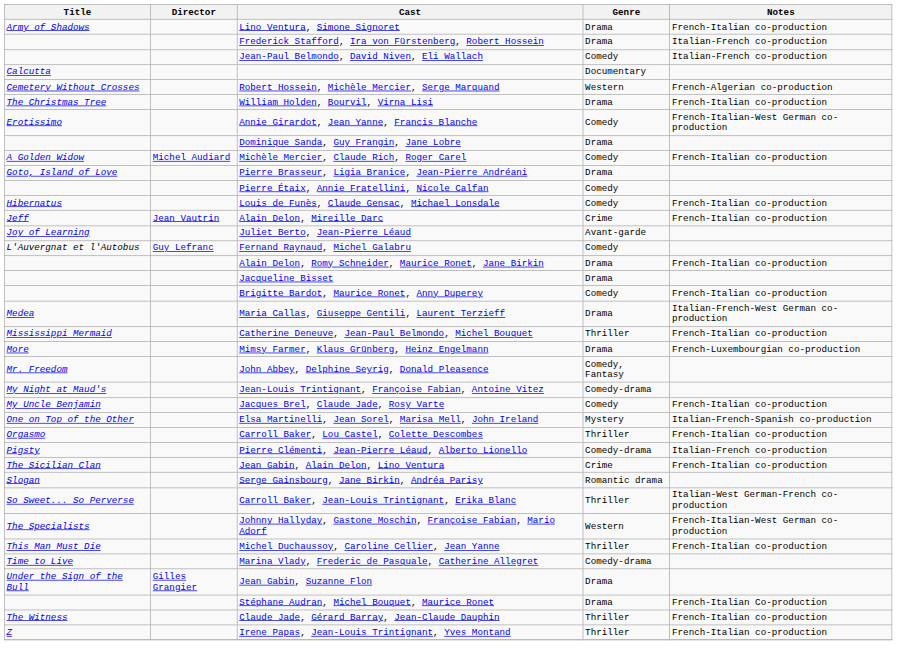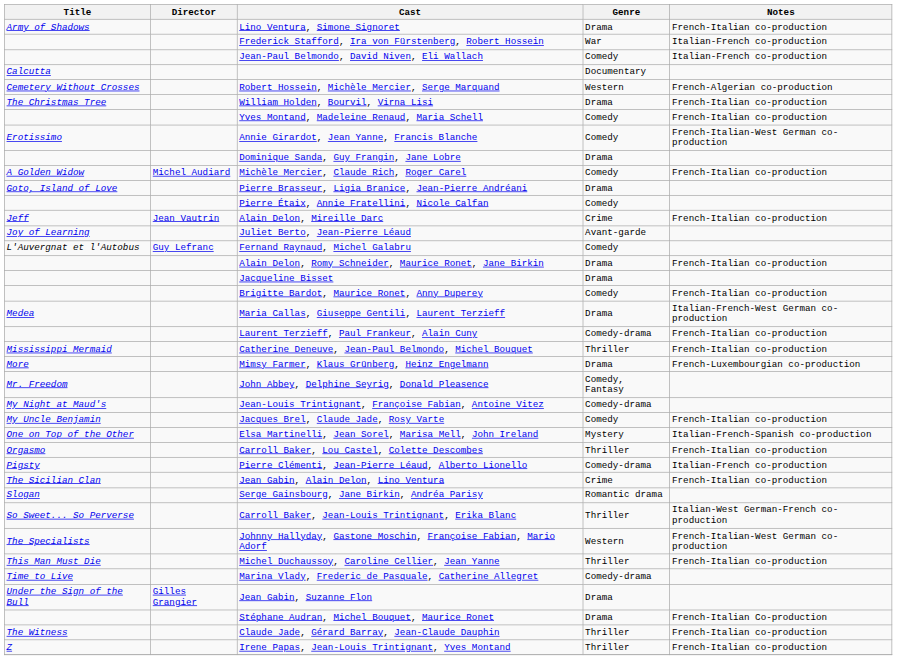 <table class="wikitable sortable">
 <tr>
 <th scope="col">Title</th>
 <th scope="col">Director</th>
 <th scope="col" class="unsortable">Cast</th>
 <th scope="col">Genre</th>
 <th scope="col">Notes</th>
 </tr>
 <tr>
 <td><em><a href='#'>Army of Shadows</a></em></td>
 <td></td>
 <td><a href='#'>Lino Ventura</a>, <a href='#'>Simone Signoret</a></td>
 <td>Drama</td>
 <td>French-Italian co-production</td>
 </tr>
 <tr>
 <td></td>
 <td></td>
 <td><a href='#'>Frederick Stafford</a>, <a href='#'>Ira von Fürstenberg</a>, <a href='#'>Robert Hossein</a></td>
-<td>Drama</td>
+<td>War</td>
 <td>Italian-French co-production</td>
 </tr>
 <tr>
 <td></td>
 <td></td>
 <td><a href='#'>Jean-Paul Belmondo</a>, <a href='#'>David Niven</a>, <a href='#'>Eli Wallach</a></td>
 <td>Comedy</td>
 <td>Italian-French co-production</td>
 </tr>
 <tr>
 <td><em><a href='#'>Calcutta</a></em></td>
 <td></td>
 <td></td>
 <td>Documentary</td>
 <td></td>
 </tr>
 <tr>
 <td><em><a href='#'>Cemetery Without Crosses</a></em></td>
 <td></td>
 <td><a href='#'>Robert Hossein</a>, <a href='#'>Michèle Mercier</a>, <a href='#'>Serge Marquand</a></td>
 <td>Western</td>
 <td>French-Algerian co-production</td>
 </tr>
 <tr>
 <td><em><a href='#'>The Christmas Tree</a></em></td>
 <td></td>
 <td><a href='#'>William Holden</a>, <a href='#'>Bourvil</a>, <a href='#'>Virna Lisi</a></td>
 <td>Drama</td>
+<td>French-Italian co-production</td>
+</tr>
+<tr>
+<td></td>
+<td></td>
+<td><a href='#'>Yves Montand</a>, <a href='#'>Madeleine Renaud</a>, <a href='#'>Maria Schell</a></td>
+<td>Comedy</td>
 <td>French-Italian co-production</td>
 </tr>
 <tr>
 <td><em><a href='#'>Erotissimo</a></em></td>
 <td></td>
 <td><a href='#'>Annie Girardot</a>, <a href='#'>Jean Yanne</a>, <a href='#'>Francis Blanche</a></td>
 <td>Comedy</td>
 <td>French-Italian-West German co-production</td>
 </tr>
 <tr>
 <td></td>
 <td></td>
 <td><a href='#'>Dominique Sanda</a>, <a href='#'>Guy Frangin</a>, <a href='#'>Jane Lobre</a></td>
 <td>Drama</td>
 <td></td>
 </tr>
 <tr>
 <td><em><a href='#'>A Golden Widow</a></em></td>
 <td><a href='#'>Michel Audiard</a></td>
 <td><a href='#'>Michèle Mercier</a>, <a href='#'>Claude Rich</a>, <a href='#'>Roger Carel</a></td>
 <td>Comedy</td>
 <td>French-Italian co-production</td>
 </tr>
 <tr>
 <td><em><a href='#'>Goto, Island of Love</a></em></td>
 <td></td>
 <td><a href='#'>Pierre Brasseur</a>, <a href='#'>Ligia Branice</a>, <a href='#'>Jean-Pierre Andréani</a></td>
 <td>Drama</td>
 <td></td>
 </tr>
 <tr>
 <td></td>
 <td></td>
 <td><a href='#'>Pierre Étaix</a>, <a href='#'>Annie Fratellini</a>, <a href='#'>Nicole Calfan</a></td>
 <td>Comedy</td>
 <td></td>
-</tr>
-<tr>
-<td><em><a href='#'>Hibernatus</a></em></td>
-<td></td>
-<td><a href='#'>Louis de Funès</a>, <a href='#'>Claude Gensac</a>, <a href='#'>Michael Lonsdale</a></td>
-<td>Comedy</td>
-<td>French-Italian co-production</td>
 </tr>
 <tr>
 <td><em><a href='#'>Jeff</a></em></td>
 <td><a href='#'>Jean Vautrin</a></td>
 <td><a href='#'>Alain Delon</a>, <a href='#'>Mireille Darc</a></td>
 <td>Crime</td>
 <td>French-Italian co-production</td>
 </tr>
 <tr>
 <td><em><a href='#'>Joy of Learning</a></em></td>
 <td></td>
 <td><a href='#'>Juliet Berto</a>, <a href='#'>Jean-Pierre Léaud</a></td>
 <td>Avant-garde</td>
 <td></td>
 </tr>
 <tr>
 <td><em>L'Auvergnat et l'Autobus</em></td>
 <td><a href='#'>Guy Lefranc</a></td>
 <td><a href='#'>Fernand Raynaud</a>, <a href='#'>Michel Galabru</a></td>
 <td>Comedy</td>
 <td></td>
 </tr>
 <tr>
 <td></td>
 <td></td>
 <td><a href='#'>Alain Delon</a>, <a href='#'>Romy Schneider</a>, <a href='#'>Maurice Ronet</a>, <a href='#'>Jane Birkin</a></td>
 <td>Drama</td>
 <td>French-Italian co-production</td>
 </tr>
 <tr>
 <td></td>
 <td></td>
 <td><a href='#'>Jacqueline Bisset</a></td>
 <td>Drama</td>
 <td></td>
 </tr>
 <tr>
 <td></td>
 <td></td>
 <td><a href='#'>Brigitte Bardot</a>, <a href='#'>Maurice Ronet</a>, <a href='#'>Anny Duperey</a></td>
 <td>Comedy</td>
 <td>French-Italian co-production</td>
 </tr>
 <tr>
 <td><em><a href='#'>Medea</a></em></td>
 <td></td>
 <td><a href='#'>Maria Callas</a>, <a href='#'>Giuseppe Gentili</a>, <a href='#'>Laurent Terzieff</a></td>
 <td>Drama</td>
 <td>Italian-French-West German co-production</td>
+</tr>
+<tr>
+<td></td>
+<td></td>
+<td><a href='#'>Laurent Terzieff</a>, <a href='#'>Paul Frankeur</a>, <a href='#'>Alain Cuny</a></td>
+<td>Comedy-drama</td>
+<td>French-Italian co-production</td>
 </tr>
 <tr>
 <td><em><a href='#'>Mississippi Mermaid</a></em></td>
 <td></td>
 <td><a href='#'>Catherine Deneuve</a>, <a href='#'>Jean-Paul Belmondo</a>, <a href='#'>Michel Bouquet</a></td>
 <td>Thriller</td>
 <td>French-Italian co-production</td>
 </tr>
 <tr>
 <td><em><a href='#'>More</a></em></td>
 <td></td>
 <td><a href='#'>Mimsy Farmer</a>, <a href='#'>Klaus Grünberg</a>, <a href='#'>Heinz Engelmann</a></td>
 <td>Drama</td>
 <td>French-Luxembourgian co-production</td>
 </tr>
 <tr>
 <td><em><a href='#'>Mr. Freedom</a></em></td>
 <td></td>
 <td><a href='#'>John Abbey</a>, <a href='#'>Delphine Seyrig</a>, <a href='#'>Donald Pleasence</a></td>
 <td>Comedy, Fantasy</td>
 <td></td>
 </tr>
 <tr>
 <td><em><a href='#'>My Night at Maud's</a></em></td>
 <td></td>
 <td><a href='#'>Jean-Louis Trintignant</a>, <a href='#'>Françoise Fabian</a>, <a href='#'>Antoine Vitez</a></td>
 <td>Comedy-drama</td>
 <td></td>
 </tr>
 <tr>
 <td><em><a href='#'>My Uncle Benjamin</a></em></td>
 <td></td>
 <td><a href='#'>Jacques Brel</a>, <a href='#'>Claude Jade</a>, <a href='#'>Rosy Varte</a></td>
 <td>Comedy</td>
 <td>French-Italian co-production</td>
 </tr>
 <tr>
 <td><em><a href='#'>One on Top of the Other</a></em></td>
 <td></td>
 <td><a href='#'>Elsa Martinelli</a>, <a href='#'>Jean Sorel</a>, <a href='#'>Marisa Mell</a>, <a href='#'>John Ireland</a></td>
 <td>Mystery</td>
 <td>Italian-French-Spanish co-production</td>
 </tr>
 <tr>
 <td><em><a href='#'>Orgasmo</a></em></td>
 <td></td>
 <td><a href='#'>Carroll Baker</a>, <a href='#'>Lou Castel</a>, <a href='#'>Colette Descombes</a></td>
 <td>Thriller</td>
 <td>French-Italian co-production</td>
 </tr>
 <tr>
 <td><em><a href='#'>Pigsty</a></em></td>
 <td></td>
 <td><a href='#'>Pierre Clémenti</a>, <a href='#'>Jean-Pierre Léaud</a>, <a href='#'>Alberto Lionello</a></td>
 <td>Comedy-drama</td>
 <td>Italian-French co-production</td>
 </tr>
 <tr>
 <td><em><a href='#'>The Sicilian Clan</a></em></td>
 <td></td>
 <td><a href='#'>Jean Gabin</a>, <a href='#'>Alain Delon</a>, <a href='#'>Lino Ventura</a></td>
 <td>Crime</td>
 <td>French-Italian co-production</td>
 </tr>
 <tr>
 <td><em><a href='#'>Slogan</a></em></td>
 <td></td>
 <td><a href='#'>Serge Gainsbourg</a>, <a href='#'>Jane Birkin</a>, <a href='#'>Andréa Parisy</a></td>
 <td>Romantic drama</td>
 <td></td>
 </tr>
 <tr>
 <td><em><a href='#'>So Sweet... So Perverse</a></em></td>
 <td></td>
 <td><a href='#'>Carroll Baker</a>, <a href='#'>Jean-Louis Trintignant</a>, <a href='#'>Erika Blanc</a></td>
 <td>Thriller</td>
 <td>Italian-West German-French co-production</td>
 </tr>
 <tr>
 <td><em><a href='#'>The Specialists</a></em></td>
 <td></td>
 <td><a href='#'>Johnny Hallyday</a>, <a href='#'>Gastone Moschin</a>, <a href='#'>Françoise Fabian</a>, <a href='#'>Mario Adorf</a></td>
 <td>Western</td>
 <td>French-Italian-West German co-production</td>
 </tr>
 <tr>
 <td><em><a href='#'>This Man Must Die</a></em></td>
 <td></td>
 <td><a href='#'>Michel Duchaussoy</a>, <a href='#'>Caroline Cellier</a>, <a href='#'>Jean Yanne</a></td>
 <td>Thriller</td>
 <td>French-Italian co-production</td>
 </tr>
 <tr>
 <td><em><a href='#'>Time to Live</a></em></td>
 <td></td>
 <td><a href='#'>Marina Vlady</a>, <a href='#'>Frederic de Pasquale</a>, <a href='#'>Catherine Allegret</a></td>
 <td>Comedy-drama</td>
 <td></td>
 </tr>
 <tr>
 <td><em><a href='#'>Under the Sign of the Bull</a></em></td>
 <td><a href='#'>Gilles Grangier</a></td>
 <td><a href='#'>Jean Gabin</a>, <a href='#'>Suzanne Flon</a></td>
 <td>Drama</td>
 <td></td>
 </tr>
 <tr>
 <td></td>
 <td></td>
 <td><a href='#'>Stéphane Audran</a>, <a href='#'>Michel Bouquet</a>, <a href='#'>Maurice Ronet</a></td>
 <td>Drama</td>
 <td>French-Italian Co-production</td>
 </tr>
 <tr>
 <td><em><a href='#'>The Witness</a></em></td>
 <td></td>
 <td><a href='#'>Claude Jade</a>, <a href='#'>Gérard Barray</a>, <a href='#'>Jean-Claude Dauphin</a></td>
 <td>Thriller</td>
 <td>French-Italian co-production</td>
 </tr>
 <tr>
 <td><em><a href='#'>Z</a></em></td>
 <td></td>
 <td><a href='#'>Irene Papas</a>, <a href='#'>Jean-Louis Trintignant</a>, <a href='#'>Yves Montand</a></td>
 <td>Thriller</td>
 <td>French-Italian co-production</td>
 </tr>
 <tr>
 </tr>
 </table>
